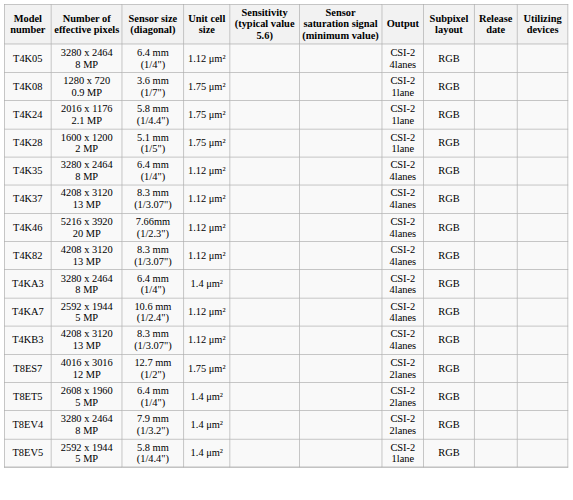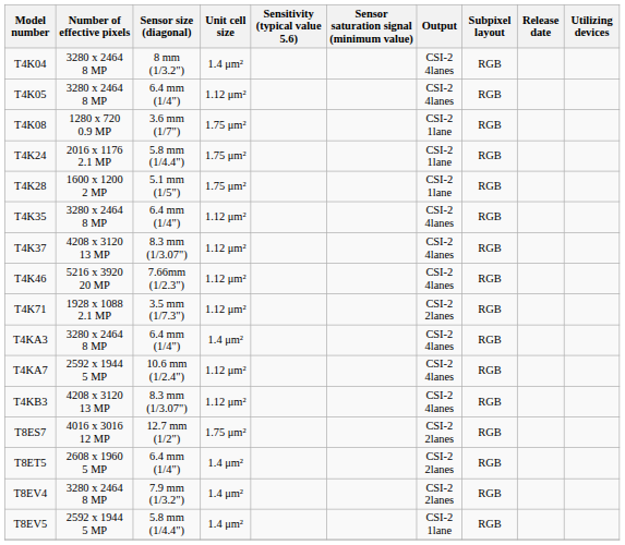 <table class="wikitable" style="text-align:center;">
 <tr>
 <th>Model number</th>
 <th>Number of effective pixels</th>
 <th>Sensor size (diagonal)</th>
 <th>Unit cell size</th>
 <th>Sensitivity (typical value 5.6)</th>
 <th>Sensor saturation signal (minimum value)</th>
 <th>Output</th>
 <th>Subpixel layout</th>
 <th>Release date</th>
 <th>Utilizing devices</th>
+</tr>
+<tr>
+<td>T4K04</td>
+<td>3280 x 2464<br>8 MP</td>
+<td>8 mm (1/3.2")</td>
+<td>1.4 μm²</td>
+<td></td>
+<td></td>
+<td>CSI-2 4lanes</td>
+<td>RGB</td>
+<td></td>
+<td></td>
 </tr>
 <tr>
 <td>T4K05</td>
 <td>3280 x 2464<br>8 MP</td>
 <td>6.4 mm (1/4")</td>
 <td>1.12 μm²</td>
 <td></td>
 <td></td>
 <td>CSI-2 4lanes</td>
 <td>RGB</td>
 <td></td>
 <td></td>
 </tr>
 <tr>
 <td>T4K08</td>
 <td>1280 x 720<br>0.9 MP</td>
 <td>3.6 mm (1/7")</td>
 <td>1.75 μm²</td>
 <td></td>
 <td></td>
 <td>CSI-2 1lane</td>
 <td>RGB</td>
 <td></td>
 <td></td>
 </tr>
 <tr>
 <td>T4K24</td>
 <td>2016 x 1176<br>2.1 MP</td>
 <td>5.8 mm (1/4.4")</td>
 <td>1.75 μm²</td>
 <td></td>
 <td></td>
 <td>CSI-2 1lane</td>
 <td>RGB</td>
 <td></td>
 <td></td>
 </tr>
 <tr>
 <td>T4K28</td>
 <td>1600 x 1200<br>2 MP</td>
 <td>5.1 mm (1/5")</td>
 <td>1.75 μm²</td>
 <td></td>
 <td></td>
 <td>CSI-2 1lane</td>
 <td>RGB</td>
 <td></td>
 <td></td>
 </tr>
 <tr>
 <td>T4K35</td>
 <td>3280 x 2464<br>8 MP</td>
 <td>6.4 mm (1/4")</td>
 <td>1.12 μm²</td>
 <td></td>
 <td></td>
 <td>CSI-2 4lanes</td>
 <td>RGB</td>
 <td></td>
 <td></td>
 </tr>
 <tr>
 <td>T4K37</td>
 <td>4208 x 3120<br>13 MP</td>
 <td>8.3 mm (1/3.07")</td>
 <td>1.12 μm²</td>
 <td></td>
 <td></td>
 <td>CSI-2 4lanes</td>
 <td>RGB</td>
 <td></td>
 <td></td>
 </tr>
 <tr>
 <td>T4K46 </td>
 <td>5216 x 3920<br>20 MP</td>
 <td>7.66mm (1/2.3")</td>
 <td>1.12 μm²</td>
 <td></td>
 <td></td>
 <td>CSI-2 4lanes</td>
 <td>RGB</td>
 <td></td>
 <td></td>
 </tr>
 <tr>
-<td>T4K82</td>
-<td>4208 x 3120<br>13 MP</td>
-<td>8.3 mm (1/3.07")</td>
+<td>T4K71</td>
+<td>1928 x 1088<br>2.1 MP</td>
+<td>3.5 mm (1/7.3")</td>
 <td>1.12 μm²</td>
 <td></td>
 <td></td>
-<td>CSI-2 4lanes</td>
+<td>CSI-2 2lanes</td>
 <td>RGB</td>
 <td></td>
 <td></td>
 </tr>
 <tr>
 <td>T4KA3</td>
 <td>3280 x 2464<br>8 MP</td>
 <td>6.4 mm (1/4")</td>
 <td>1.4 μm²</td>
 <td></td>
 <td></td>
 <td>CSI-2 4lanes</td>
 <td>RGB</td>
 <td></td>
 <td></td>
 </tr>
 <tr>
 <td>T4KA7</td>
 <td>2592 x 1944<br>5 MP</td>
 <td>10.6 mm (1/2.4")</td>
 <td>1.12 μm²</td>
 <td></td>
 <td></td>
 <td>CSI-2 4lanes</td>
 <td>RGB</td>
 <td></td>
 <td></td>
 </tr>
 <tr>
 <td>T4KB3</td>
 <td>4208 x 3120<br>13 MP</td>
 <td>8.3 mm (1/3.07")</td>
 <td>1.12 μm²</td>
 <td></td>
 <td></td>
 <td>CSI-2 4lanes</td>
 <td>RGB</td>
 <td></td>
 <td></td>
 </tr>
 <tr>
 <td>T8ES7</td>
 <td>4016 x 3016<br>12 MP</td>
 <td>12.7 mm (1/2")</td>
 <td>1.75 μm²</td>
 <td></td>
 <td></td>
 <td>CSI-2 2lanes</td>
 <td>RGB</td>
 <td></td>
 <td></td>
 </tr>
 <tr>
 <td>T8ET5</td>
 <td>2608 x 1960<br>5 MP</td>
 <td>6.4 mm (1/4")</td>
 <td>1.4 μm²</td>
 <td></td>
 <td></td>
 <td>CSI-2 2lanes</td>
 <td>RGB</td>
 <td></td>
 <td></td>
 </tr>
 <tr>
 <td>T8EV4</td>
 <td>3280 x 2464<br>8 MP</td>
 <td>7.9 mm (1/3.2")</td>
 <td>1.4 μm²</td>
 <td></td>
 <td></td>
 <td>CSI-2 2lanes</td>
 <td>RGB</td>
 <td></td>
 <td></td>
 </tr>
 <tr>
 <td>T8EV5</td>
 <td>2592 x 1944<br>5 MP</td>
 <td>5.8 mm (1/4.4")</td>
 <td>1.4 μm²</td>
 <td></td>
 <td></td>
 <td>CSI-2 1lane</td>
 <td>RGB</td>
 <td></td>
 <td></td>
 </tr>
 <tr>
 </tr>
 </table>
